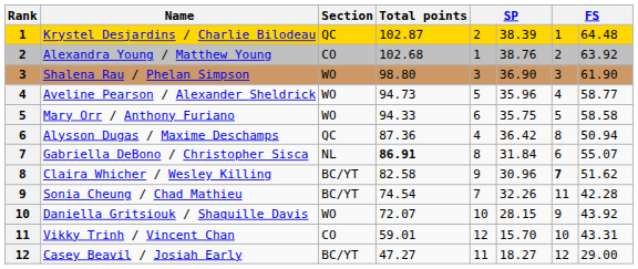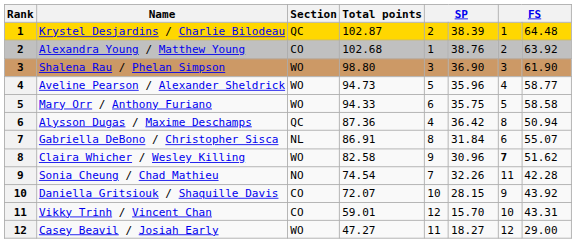 <table class="wikitable sortable">
 <tr>
 <th>Rank</th>
 <th>Name</th>
 <th>Section</th>
 <th>Total points</th>
 <th colspan="2" width="80px"><a href='#'>SP</a></th>
 <th colspan="2" width="80px"><a href='#'>FS</a></th>
 </tr>
 <tr bgcolor="gold">
 <td align="center"><strong>1</strong></td>
 <td><a href='#'>Krystel Desjardins</a> / <a href='#'>Charlie Bilodeau</a></td>
 <td>QC</td>
 <td>102.87</td>
 <td>2</td>
 <td>38.39</td>
 <td>1</td>
 <td>64.48</td>
 </tr>
 <tr bgcolor="silver">
 <td align="center"><strong>2</strong></td>
 <td><a href='#'>Alexandra Young</a> / <a href='#'>Matthew Young</a></td>
 <td>CO</td>
 <td>102.68</td>
 <td>1</td>
 <td>38.76</td>
 <td>2</td>
 <td>63.92</td>
 </tr>
 <tr bgcolor="cc9966">
 <td align="center"><strong>3</strong></td>
 <td><a href='#'>Shalena Rau</a> / <a href='#'>Phelan Simpson</a></td>
 <td>WO</td>
 <td>98.80</td>
 <td>3</td>
 <td>36.90</td>
 <td>3</td>
 <td>61.90</td>
 </tr>
 <tr>
 <th>4</th>
 <td><a href='#'>Aveline Pearson</a> / <a href='#'>Alexander Sheldrick</a></td>
 <td>WO</td>
 <td>94.73</td>
 <td>5</td>
 <td>35.96</td>
 <td>4</td>
 <td>58.77</td>
 </tr>
 <tr>
 <th>5</th>
 <td><a href='#'>Mary Orr</a> / <a href='#'>Anthony Furiano</a></td>
 <td>WO</td>
 <td>94.33</td>
 <td>6</td>
 <td>35.75</td>
 <td>5</td>
 <td>58.58</td>
 </tr>
 <tr>
 <th>6</th>
 <td><a href='#'>Alysson Dugas</a> / <a href='#'>Maxime Deschamps</a></td>
 <td>QC</td>
 <td>87.36</td>
 <td>4</td>
 <td>36.42</td>
 <td>8</td>
 <td>50.94</td>
 </tr>
 <tr>
 <th>7</th>
 <td><a href='#'>Gabriella DeBono</a> / <a href='#'>Christopher Sisca</a></td>
 <td>NL</td>
-<td><strong>86.91</strong></td>
+<td>86.91</td>
 <td>8</td>
 <td>31.84</td>
 <td>6</td>
 <td>55.07</td>
 </tr>
 <tr>
 <th>8</th>
 <td><a href='#'>Claira Whicher</a> / <a href='#'>Wesley Killing</a></td>
-<td>BC/YT</td>
+<td>WO</td>
 <td>82.58</td>
 <td>9</td>
 <td>30.96</td>
 <td><strong>7</strong></td>
 <td>51.62</td>
 </tr>
 <tr>
 <th>9</th>
 <td><a href='#'>Sonia Cheung</a> / <a href='#'>Chad Mathieu</a></td>
-<td>BC/YT</td>
+<td>NO</td>
 <td>74.54</td>
 <td>7</td>
 <td>32.26</td>
 <td>11</td>
 <td>42.28</td>
 </tr>
 <tr>
 <th>10</th>
 <td><a href='#'>Daniella Gritsiouk</a> / <a href='#'>Shaquille Davis</a></td>
-<td>WO</td>
+<td>CO</td>
 <td>72.07</td>
 <td>10</td>
 <td>28.15</td>
 <td>9</td>
 <td>43.92</td>
 </tr>
 <tr>
 <th>11</th>
 <td><a href='#'>Vikky Trinh</a> / <a href='#'>Vincent Chan</a></td>
 <td>CO</td>
 <td>59.01</td>
 <td>12</td>
 <td>15.70</td>
 <td>10</td>
 <td>43.31</td>
 </tr>
 <tr>
 <th>12</th>
 <td><a href='#'>Casey Beavil</a> / <a href='#'>Josiah Early</a></td>
-<td>BC/YT</td>
+<td>WO</td>
 <td>47.27</td>
 <td>11</td>
 <td>18.27</td>
 <td>12</td>
 <td>29.00</td>
 </tr>
 </table>
